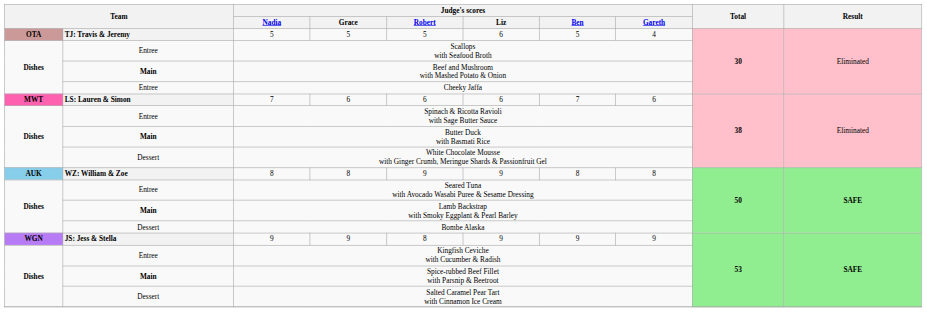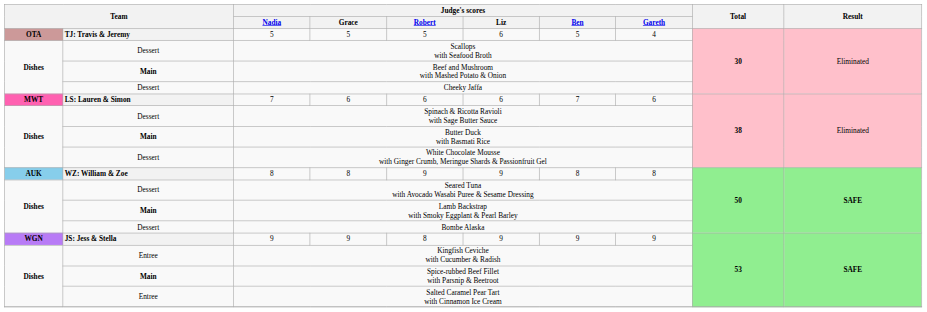 <table class="wikitable" style="text-align: center; font-size: 9pt; line-height:14px; width:95%">
 <tr>
 <th rowspan="2" style="width:25%;" colspan="2">Team</th>
 <th colspan="6" style="width:50%;">Judge's scores</th>
 <th rowspan="2" style="width:10%;">Total<br></th>
 <th rowspan="2" style="width:20%;">Result</th>
 </tr>
 <tr>
 <th style="width:40px;"><a href='#'>Nadia</a></th>
 <th style="width:40px;">Grace</th>
 <th style="width:40px;"><a href='#'>Robert</a></th>
 <th style="width:40px;">Liz</th>
 <th style="width:40px;"><a href='#'>Ben</a></th>
 <th style="width:40px;"><a href='#'>Gareth</a></th>
 </tr>
 <tr>
 <td scope="row" align="center" style="background-color:#CC9999; "><strong>OTA</strong></td>
 <th scope="row" style="text-align:left;">TJ: Travis & Jeremy</th>
 <td>5</td>
 <td>5</td>
 <td>5</td>
 <td>6</td>
 <td>5</td>
 <td>4</td>
 <td rowspan="4" bgcolor="pink"><strong>30</strong></td>
 <td rowspan="4" bgcolor="pink">Eliminated </td>
 </tr>
 <tr>
 <td rowspan="3"><strong>Dishes</strong></td>
-<td>Entree</td>
+<td>Dessert</td>
 <td colspan="6">Scallops<br>with Seafood Broth</td>
 </tr>
 <tr>
 <td><strong>Main</strong></td>
 <td colspan="6">Beef and Mushroom<br>with Mashed Potato & Onion</td>
 </tr>
 <tr>
-<td>Entree</td>
+<td>Dessert</td>
 <td colspan="6">Cheeky Jaffa</td>
 </tr>
 <tr>
 <td scope="row" align="center" style="background:#FF61B1; "><strong>MWT</strong></td>
 <th scope="row" style="text-align:left;">LS: Lauren & Simon</th>
 <td>7</td>
 <td>6</td>
 <td>6</td>
 <td>6</td>
 <td>7</td>
 <td>6</td>
 <td rowspan="4" bgcolor="pink"><strong>38</strong></td>
 <td rowspan="4" bgcolor="pink">Eliminated </td>
 </tr>
 <tr>
 <td rowspan="3"><strong>Dishes</strong></td>
-<td>Entree</td>
+<td>Dessert</td>
 <td colspan="6">Spinach & Ricotta Ravioli<br>with Sage Butter Sauce</td>
 </tr>
 <tr>
 <td><strong>Main</strong></td>
 <td colspan="6">Butter Duck<br>with Basmati Rice</td>
 </tr>
 <tr>
 <td>Dessert</td>
 <td colspan="6">White Chocolate Mousse<br>with Ginger Crumb, Meringue Shards & Passionfruit Gel</td>
 </tr>
 <tr>
 <td scope="row" align="center" style="background-color:skyblue; "><strong>AUK</strong></td>
 <th scope="row" style="text-align:left;">WZ: William & Zoe</th>
 <td>8</td>
 <td>8</td>
 <td>9</td>
 <td>9</td>
 <td>8</td>
 <td>8</td>
 <td rowspan="4" bgcolor="lightgreen"><strong>50</strong></td>
 <td rowspan="4" bgcolor="lightgreen"><strong>SAFE</strong></td>
 </tr>
 <tr>
 <td rowspan="3"><strong>Dishes</strong></td>
-<td>Entree</td>
+<td>Dessert</td>
 <td colspan="6">Seared Tuna<br>with Avocado Wasabi Puree & Sesame Dressing</td>
 </tr>
 <tr>
 <td><strong>Main</strong></td>
 <td colspan="6">Lamb Backstrap<br>with Smoky Eggplant & Pearl Barley</td>
 </tr>
 <tr>
 <td>Dessert</td>
 <td colspan="6">Bombe Alaska<br></td>
 </tr>
 <tr>
 <td scope="row" align="center" style="background:#B87BF6; "><strong>WGN</strong></td>
 <th scope="row" style="text-align:left;"><strong>JS: Jess & Stella</strong></th>
 <td>9</td>
 <td>9</td>
 <td>8</td>
 <td>9</td>
 <td>9</td>
 <td>9</td>
 <td rowspan="4" bgcolor="lightgreen"><strong>53</strong></td>
 <td rowspan="4" bgcolor="lightgreen"><strong>SAFE</strong></td>
 </tr>
 <tr>
 <td rowspan="3"><strong>Dishes</strong></td>
 <td>Entree</td>
 <td colspan="6">Kingfish Ceviche<br>with Cucumber & Radish</td>
 </tr>
 <tr>
 <td><strong>Main</strong></td>
 <td colspan="6">Spice-rubbed Beef Fillet<br>with Parsnip & Beetroot</td>
 </tr>
 <tr>
-<td>Dessert</td>
+<td>Entree</td>
 <td colspan="6">Salted Caramel Pear Tart<br>with Cinnamon Ice Cream</td>
 </tr>
 <tr>
 </tr>
 </table>
